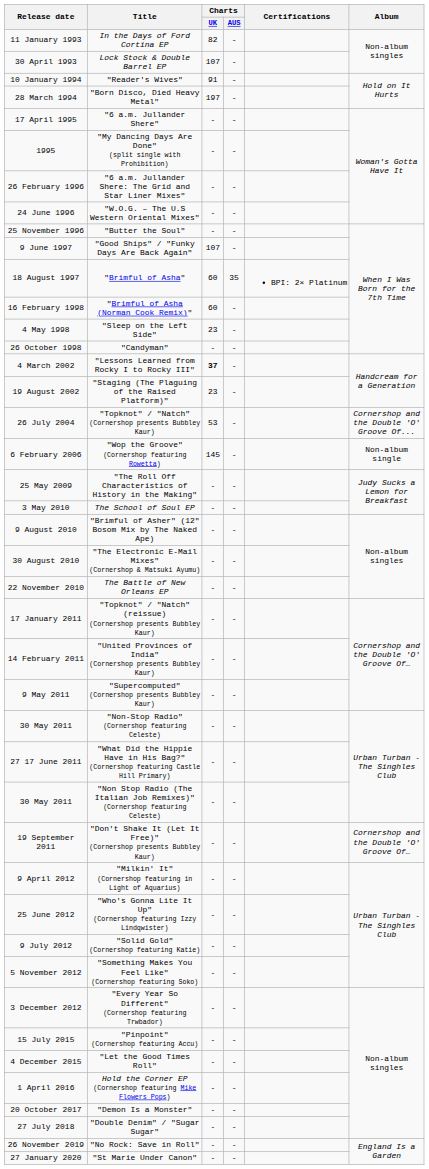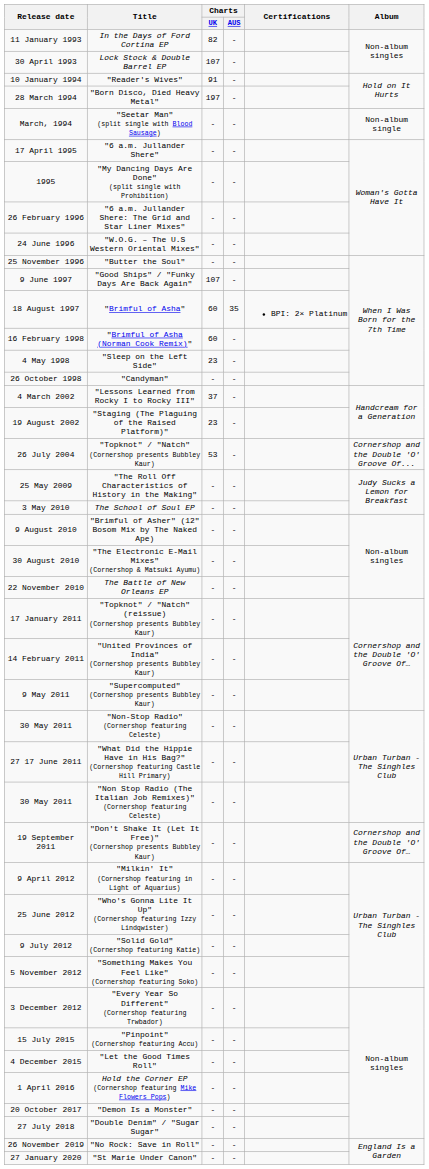 <table class="wikitable plainrowheaders" style="text-align:center;">
 <tr>
 <th scope="col" rowspan="2" style="width:10em;">Release date</th>
 <th scope="col" rowspan="2" style="width:14em;">Title</th>
 <th scope="col" colspan="2">Charts</th>
 <th scope="col" rowspan="2">Certifications</th>
 <th scope="col" rowspan="2" style="width:9em;">Album</th>
 </tr>
 <tr>
 <th scope="col" style="width:2.5em;font-size:90%;"><a href='#'>UK</a><br></th>
 <th scope="col" style="width:2.5em;font-size:90%;"><a href='#'>AUS</a><br></th>
 </tr>
 <tr>
 <td>11 January 1993</td>
 <td><em>In the Days of Ford Cortina EP</em></td>
 <td>82</td>
 <td>-</td>
 <td></td>
 <td rowspan="2">Non-album singles</td>
 </tr>
 <tr>
 <td>30 April 1993</td>
 <td><em>Lock Stock & Double Barrel EP</em></td>
 <td>107</td>
 <td>-</td>
 <td></td>
 </tr>
 <tr>
 <td>10 January 1994</td>
 <td>"Reader's Wives"</td>
 <td>91</td>
 <td>-</td>
 <td></td>
 <td rowspan="2"><em>Hold on It Hurts</em></td>
 </tr>
 <tr>
 <td>28 March 1994</td>
 <td>"Born Disco, Died Heavy Metal"</td>
 <td>197</td>
 <td>-</td>
 <td></td>
+</tr>
+<tr>
+<td>March, 1994</td>
+<td>"Seetar Man"<br><small>(split single with <a href='#'>Blood Sausage</a>)</small><br></td>
+<td>-</td>
+<td>-</td>
+<td></td>
+<td>Non-album single</td>
 </tr>
 <tr>
 <td>17 April 1995 </td>
 <td>"6 a.m. Jullander Shere"</td>
 <td>-</td>
 <td>-</td>
 <td></td>
 <td rowspan="4"><em>Woman's Gotta Have It</em></td>
 </tr>
 <tr>
 <td>1995</td>
 <td>"My Dancing Days Are Done"<br><small>(split single with Prohibition)</small><br></td>
 <td>-</td>
 <td>-</td>
 <td></td>
 </tr>
 <tr>
 <td>26 February 1996</td>
 <td>"6 a.m. Jullander Shere: The Grid and Star Liner Mixes"</td>
 <td>-</td>
 <td>-</td>
 <td></td>
 </tr>
 <tr>
 <td>24 June 1996</td>
 <td>"W.O.G. – The U.S Western Oriental Mixes"</td>
 <td>-</td>
 <td>-</td>
 <td></td>
 </tr>
 <tr>
 <td>25 November 1996</td>
 <td>"Butter the Soul"</td>
 <td>-</td>
 <td>-</td>
 <td></td>
 <td rowspan="6"><em>When I Was Born for the 7th Time</em></td>
 </tr>
 <tr>
 <td>9 June 1997</td>
 <td>"Good Ships" / "Funky Days Are Back Again"</td>
 <td>107</td>
 <td>-</td>
 <td></td>
 </tr>
 <tr>
 <td>18 August 1997</td>
 <td>"<a href='#'>Brimful of Asha</a>"</td>
 <td>60</td>
 <td>35</td>
 <td><br><ul><li>BPI: 2× Platinum</li></ul></td>
 </tr>
 <tr>
 <td>16 February 1998</td>
 <td>"<a href='#'>Brimful of Asha (Norman Cook Remix)</a>"</td>
 <td>60</td>
 <td>-</td>
 <td></td>
 </tr>
 <tr>
 <td>4 May 1998</td>
 <td>"Sleep on the Left Side"</td>
 <td>23</td>
 <td>-</td>
 <td></td>
 </tr>
 <tr>
 <td>26 October 1998</td>
 <td>"Candyman"</td>
 <td>-</td>
 <td>-</td>
 <td></td>
 </tr>
 <tr>
 <td>4 March 2002</td>
 <td>"Lessons Learned from Rocky I to Rocky III"</td>
-<td><strong>37</strong></td>
+<td>37</td>
 <td>-</td>
 <td></td>
 <td rowspan="2"><em>Handcream for a Generation</em></td>
 </tr>
 <tr>
 <td>19 August 2002</td>
 <td>"Staging (The Plaguing of the Raised Platform)"</td>
 <td>23</td>
 <td>-</td>
 <td></td>
 </tr>
 <tr>
 <td>26 July 2004</td>
 <td>"Topknot" / "Natch"<br><small>(Cornershop presents Bubbley Kaur)</small><br></td>
 <td>53</td>
 <td>-</td>
 <td></td>
 <td><em>Cornershop and the Double 'O' Groove Of...</em></td>
-</tr>
-<tr>
-<td>6 February 2006</td>
-<td>"Wop the Groove"<br><small>(Cornershop featuring <a href='#'>Rowetta</a>)</small><br></td>
-<td>145</td>
-<td>-</td>
-<td></td>
-<td>Non-album single</td>
 </tr>
 <tr>
 <td>25 May 2009</td>
 <td>"The Roll Off Characteristics of History in the Making"</td>
 <td>-</td>
 <td>-</td>
 <td></td>
 <td rowspan="2"><em>Judy Sucks a Lemon for Breakfast</em></td>
 </tr>
 <tr>
 <td>3 May 2010</td>
 <td><em>The School of Soul EP</em></td>
 <td>-</td>
 <td>-</td>
 <td></td>
 </tr>
 <tr>
 <td>9 August 2010</td>
 <td>"Brimful of Asher" (12" Bosom Mix by The Naked Ape)</td>
 <td>-</td>
 <td>-</td>
 <td></td>
 <td rowspan="3">Non-album singles</td>
 </tr>
 <tr>
 <td>30 August 2010</td>
 <td>"The Electronic E-Mail Mixes"<br><small>(Cornershop & Matsuki Ayumu)</small><br></td>
 <td>-</td>
 <td>-</td>
 <td></td>
 </tr>
 <tr>
 <td>22 November 2010</td>
 <td><em>The Battle of New Orleans EP</em></td>
 <td>-</td>
 <td>-</td>
 <td></td>
 </tr>
 <tr>
 <td>17 January 2011</td>
 <td>"Topknot" / "Natch" (reissue)<br><small>(Cornershop presents Bubbley Kaur)</small><br></td>
 <td>-</td>
 <td>-</td>
 <td></td>
 <td rowspan="3"><em>Cornershop and the Double 'O' Groove Of…</em></td>
 </tr>
 <tr>
 <td>14 February 2011</td>
 <td>"United Provinces of India"<br><small>(Cornershop presents Bubbley Kaur)</small><br></td>
 <td>-</td>
 <td>-</td>
 <td></td>
 </tr>
 <tr>
 <td>9 May 2011</td>
 <td>"Supercomputed"<br><small>(Cornershop presents Bubbley Kaur)</small><br></td>
 <td>-</td>
 <td>-</td>
 <td></td>
 </tr>
 <tr>
 <td>30 May 2011</td>
 <td>"Non-Stop Radio"<br><small>(Cornershop featuring Celeste)</small><br></td>
 <td>-</td>
 <td>-</td>
 <td></td>
 <td rowspan="3"><em>Urban Turban - The Singhles Club</em></td>
 </tr>
 <tr>
 <td>27 17 June 2011</td>
 <td>"What Did the Hippie Have in His Bag?"<br><small>(Cornershop featuring Castle Hill Primary)</small><br></td>
 <td>-</td>
 <td>-</td>
 <td></td>
 </tr>
 <tr>
 <td>30 May 2011</td>
 <td>"Non Stop Radio (The Italian Job Remixes)"<br><small>(Cornershop featuring Celeste)</small><br></td>
 <td>-</td>
 <td>-</td>
 <td></td>
 </tr>
 <tr>
 <td>19 September 2011</td>
 <td>"Don't Shake It (Let It Free)"<br><small>(Cornershop presents Bubbley Kaur)</small><br></td>
 <td>-</td>
 <td>-</td>
 <td></td>
 <td><em>Cornershop and the Double 'O' Groove Of…</em></td>
 </tr>
 <tr>
 <td>9 April 2012</td>
 <td>"Milkin' It"<br><small>(Cornershop featuring in Light of Aquarius)</small><br></td>
 <td>-</td>
 <td>-</td>
 <td></td>
 <td rowspan="4"><em>Urban Turban - The Singhles Club</em></td>
 </tr>
 <tr>
 <td>25 June 2012</td>
 <td>"Who's Gonna Lite It Up"<br><small>(Cornershop featuring Izzy Lindqwister)</small><br></td>
 <td>-</td>
 <td>-</td>
 <td></td>
 </tr>
 <tr>
 <td>9 July 2012</td>
 <td>"Solid Gold"<br><small>(Cornershop featuring Katie)</small><br></td>
 <td>-</td>
 <td>-</td>
 <td></td>
 </tr>
 <tr>
 <td>5 November 2012</td>
 <td>"Something Makes You Feel Like"<br><small>(Cornershop featuring Soko)</small><br></td>
 <td>-</td>
 <td>-</td>
 <td></td>
 </tr>
 <tr>
 <td>3 December 2012</td>
 <td>"Every Year So Different"<br><small>(Cornershop featuring Trwbador)</small><br></td>
 <td>-</td>
 <td>-</td>
 <td></td>
 <td rowspan="6">Non-album singles</td>
 </tr>
 <tr>
 <td>15 July 2015</td>
 <td>"Pinpoint"<br><small>(Cornershop featuring Accu)</small><br></td>
 <td>-</td>
 <td>-</td>
 <td></td>
 </tr>
 <tr>
 <td>4 December 2015</td>
 <td>"Let the Good Times Roll"</td>
 <td>-</td>
 <td>-</td>
 <td></td>
 </tr>
 <tr>
 <td>1 April 2016</td>
 <td><em>Hold the Corner EP</em><br><small>(Cornershop featuring <a href='#'>Mike Flowers Pops</a>)</small><br></td>
 <td>-</td>
 <td>-</td>
 <td></td>
 </tr>
 <tr>
 <td>20 October 2017</td>
 <td>"Demon Is a Monster"</td>
 <td>-</td>
 <td>-</td>
 <td></td>
 </tr>
 <tr>
 <td>27 July 2018</td>
 <td>"Double Denim" / "Sugar Sugar"</td>
 <td>-</td>
 <td>-</td>
 <td></td>
 </tr>
 <tr>
 <td>26 November 2019</td>
 <td>"No Rock: Save in Roll"</td>
 <td>-</td>
 <td>-</td>
 <td></td>
 <td rowspan="2"><em>England Is a Garden</em></td>
 </tr>
 <tr>
 <td>27 January 2020</td>
 <td>"St Marie Under Canon"</td>
 <td>-</td>
 <td>-</td>
 <td></td>
 </tr>
 </table>
